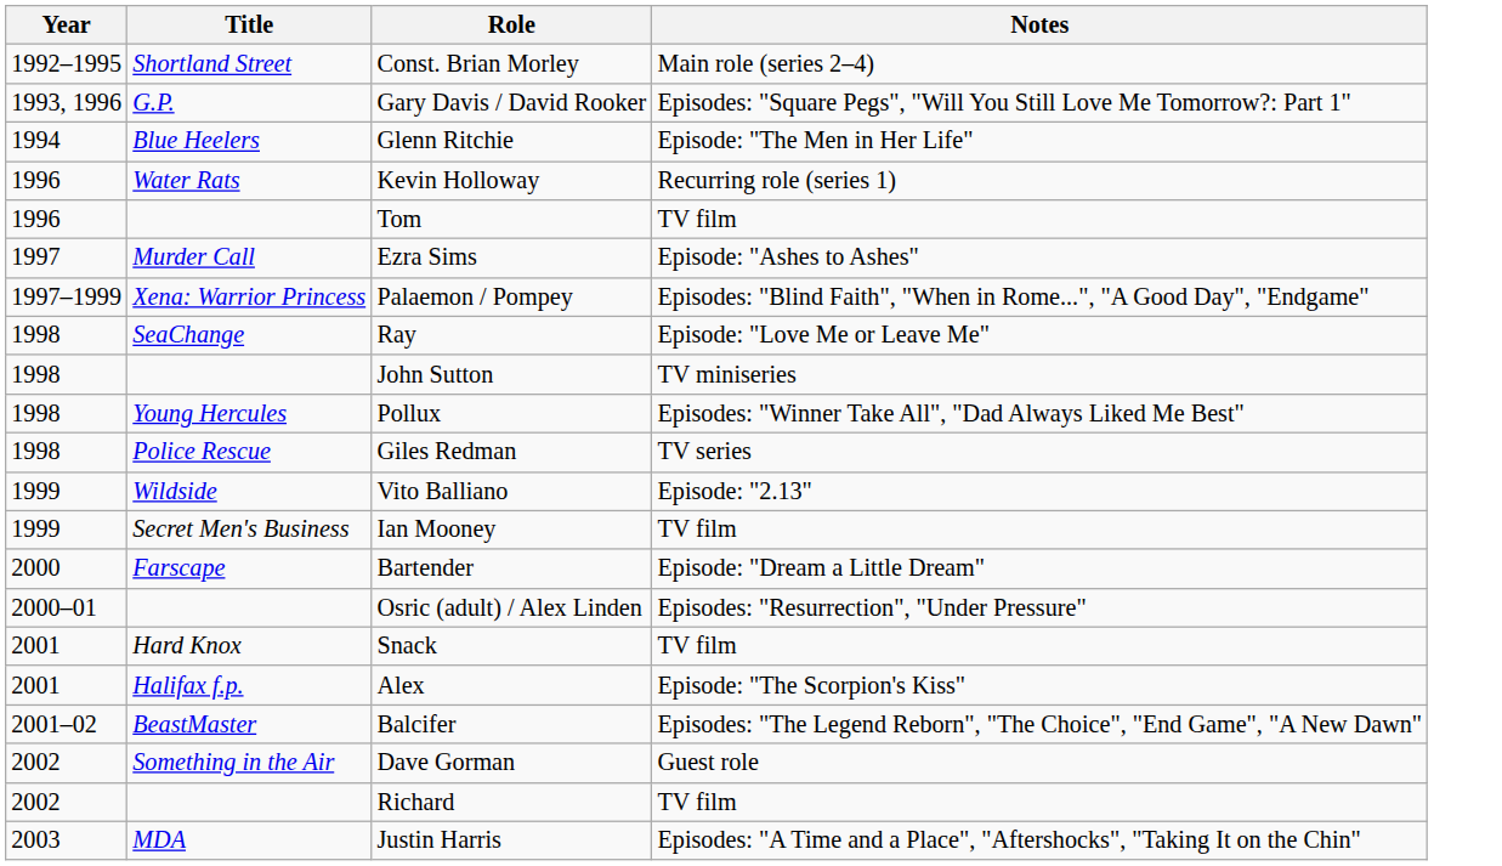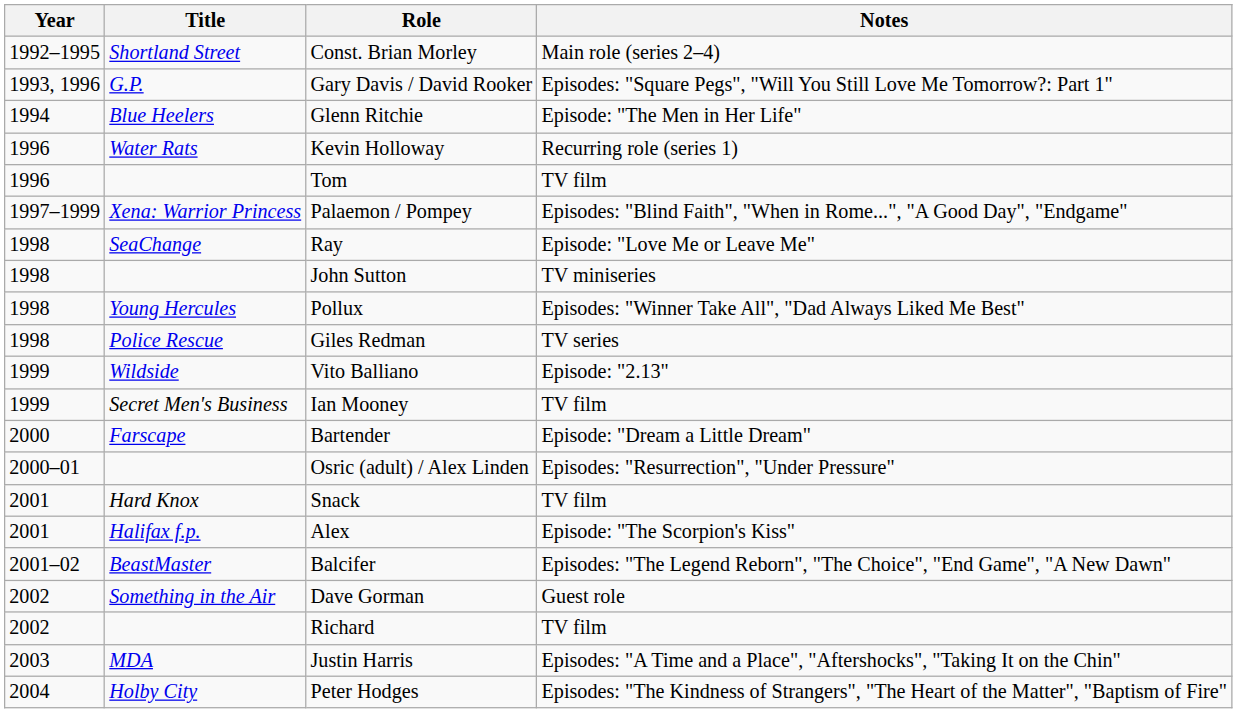 <table class="wikitable sortable">
 <tr>
 <th>Year</th>
 <th>Title</th>
 <th>Role</th>
 <th class="unsortable">Notes</th>
 </tr>
 <tr>
 <td>1992–1995</td>
 <td><em><a href='#'>Shortland Street</a></em></td>
 <td>Const. Brian Morley</td>
 <td>Main role (series 2–4)</td>
 </tr>
 <tr>
 <td>1993, 1996</td>
 <td><em><a href='#'>G.P.</a></em></td>
 <td>Gary Davis / David Rooker</td>
 <td>Episodes: "Square Pegs", "Will You Still Love Me Tomorrow?: Part 1"</td>
 </tr>
 <tr>
 <td>1994</td>
 <td><em><a href='#'>Blue Heelers</a></em></td>
 <td>Glenn Ritchie</td>
 <td>Episode: "The Men in Her Life"</td>
 </tr>
 <tr>
 <td>1996</td>
 <td><em><a href='#'>Water Rats</a></em></td>
 <td>Kevin Holloway</td>
 <td>Recurring role (series 1)</td>
 </tr>
 <tr>
 <td>1996</td>
 <td><em></em></td>
 <td>Tom</td>
 <td>TV film</td>
-</tr>
-<tr>
-<td>1997</td>
-<td><em><a href='#'>Murder Call</a></em></td>
-<td>Ezra Sims</td>
-<td>Episode: "Ashes to Ashes"</td>
 </tr>
 <tr>
 <td>1997–1999</td>
 <td><em><a href='#'>Xena: Warrior Princess</a></em></td>
 <td>Palaemon / Pompey</td>
 <td>Episodes: "Blind Faith", "When in Rome...", "A Good Day", "Endgame"</td>
 </tr>
 <tr>
 <td>1998</td>
 <td><em><a href='#'>SeaChange</a></em></td>
 <td>Ray</td>
 <td>Episode: "Love Me or Leave Me"</td>
 </tr>
 <tr>
 <td>1998</td>
 <td><em></em></td>
 <td>John Sutton</td>
 <td>TV miniseries</td>
 </tr>
 <tr>
 <td>1998</td>
 <td><em><a href='#'>Young Hercules</a></em></td>
 <td>Pollux</td>
 <td>Episodes: "Winner Take All", "Dad Always Liked Me Best"</td>
 </tr>
 <tr>
 <td>1998</td>
 <td><em><a href='#'>Police Rescue</a></em></td>
 <td>Giles Redman</td>
 <td>TV series</td>
 </tr>
 <tr>
 <td>1999</td>
 <td><em><a href='#'>Wildside</a></em></td>
 <td>Vito Balliano</td>
 <td>Episode: "2.13"</td>
 </tr>
 <tr>
 <td>1999</td>
 <td><em>Secret Men's Business</em></td>
 <td>Ian Mooney</td>
 <td>TV film</td>
 </tr>
 <tr>
 <td>2000</td>
 <td><em><a href='#'>Farscape</a></em></td>
 <td>Bartender</td>
 <td>Episode: "Dream a Little Dream"</td>
 </tr>
 <tr>
 <td>2000–01</td>
 <td><em></em></td>
 <td>Osric (adult) / Alex Linden</td>
 <td>Episodes: "Resurrection", "Under Pressure"</td>
 </tr>
 <tr>
 <td>2001</td>
 <td><em>Hard Knox</em></td>
 <td>Snack</td>
 <td>TV film</td>
 </tr>
 <tr>
 <td>2001</td>
 <td><em><a href='#'>Halifax f.p.</a></em></td>
 <td>Alex</td>
 <td>Episode: "The Scorpion's Kiss"</td>
 </tr>
 <tr>
 <td>2001–02</td>
 <td><em><a href='#'>BeastMaster</a></em></td>
 <td>Balcifer</td>
 <td>Episodes: "The Legend Reborn", "The Choice", "End Game", "A New Dawn"</td>
 </tr>
 <tr>
 <td>2002</td>
 <td><em><a href='#'>Something in the Air</a></em></td>
 <td>Dave Gorman</td>
 <td>Guest role</td>
 </tr>
 <tr>
 <td>2002</td>
 <td><em></em></td>
 <td>Richard</td>
 <td>TV film</td>
 </tr>
 <tr>
 <td>2003</td>
 <td><em><a href='#'>MDA</a></em></td>
 <td>Justin Harris</td>
 <td>Episodes: "A Time and a Place", "Aftershocks", "Taking It on the Chin"</td>
 </tr>
+<tr>
+<td>2004</td>
+<td><em><a href='#'>Holby City</a></em></td>
+<td>Peter Hodges</td>
+<td>Episodes: "The Kindness of Strangers", "The Heart of the Matter", "Baptism of Fire"</td>
+</tr>
 </table>
